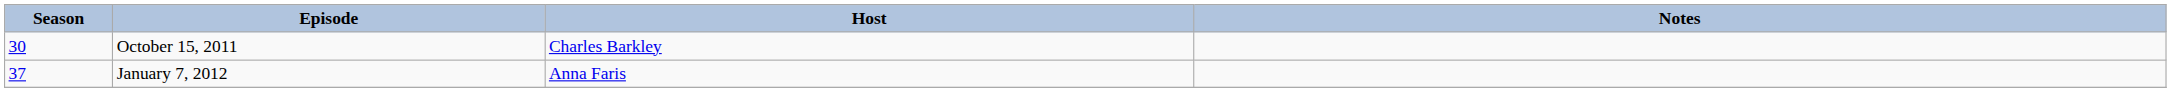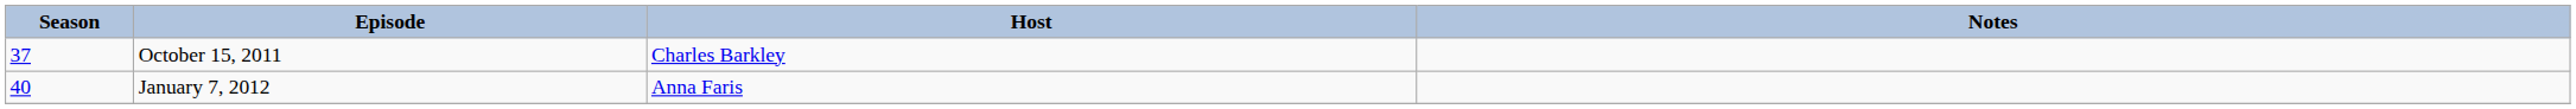 <table class="wikitable" style="width:100%;">
 <tr>
 <th style="background:#B0C4DE;" width="5%">Season</th>
 <th style="background:#B0C4DE;" width="20%">Episode</th>
 <th style="background:#B0C4DE;" width="30%">Host</th>
 <th style="background:#B0C4DE;" width="45%">Notes</th>
 </tr>
 <tr>
-<td><a href='#'>30</a></td>
+<td><a href='#'>37</a></td>
 <td>October 15, 2011</td>
 <td><a href='#'>Charles Barkley</a></td>
 <td></td>
 </tr>
 <tr>
-<td><a href='#'>37</a></td>
+<td><a href='#'>40</a></td>
 <td>January 7, 2012</td>
 <td><a href='#'>Anna Faris</a></td>
 <td></td>
 </tr>
 <tr>
 </tr>
 </table>
